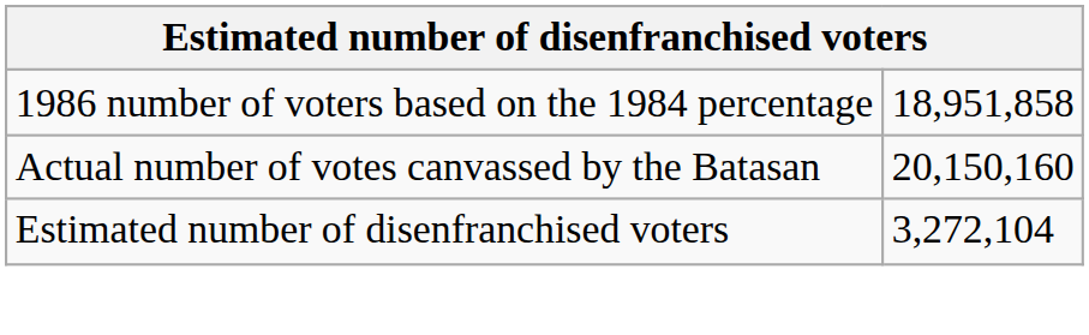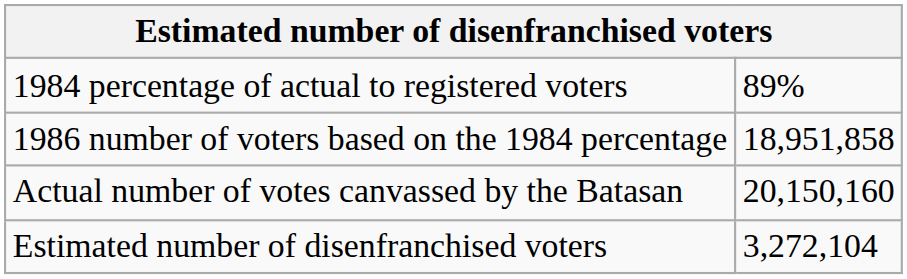 <table class="wikitable">
 <tr>
 <th colspan="2"><strong>Estimated number of disenfranchised voters</strong></th>
+</tr>
+<tr>
+<td>1984 percentage of actual to registered voters</td>
+<td>89%</td>
 </tr>
 <tr>
 <td>1986 number of voters based on the 1984 percentage</td>
 <td>18,951,858</td>
 </tr>
 <tr>
 <td>Actual number of votes canvassed by the Batasan</td>
 <td>20,150,160</td>
 </tr>
 <tr>
 <td>Estimated number of disenfranchised voters</td>
 <td>3,272,104</td>
 </tr>
 </table>
